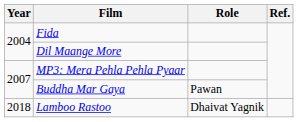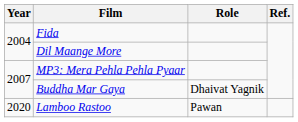 <table class="wikitable sortable">
 <tr>
 <th>Year</th>
 <th>Film</th>
 <th>Role</th>
 <th>Ref.</th>
 </tr>
 <tr>
 <td rowspan="2">2004</td>
 <td><em><a href='#'>Fida</a></em></td>
 <td></td>
 <td rowspan="4"></td>
 </tr>
 <tr>
 <td><em><a href='#'>Dil Maange More</a></em></td>
 <td></td>
 </tr>
 <tr>
 <td rowspan="2">2007</td>
 <td><em><a href='#'>MP3: Mera Pehla Pehla Pyaar</a></em></td>
 <td></td>
 </tr>
 <tr>
 <td><em><a href='#'>Buddha Mar Gaya</a></em></td>
-<td>Pawan</td>
+<td>Dhaivat Yagnik</td>
 </tr>
 <tr>
-<td>2018</td>
+<td>2020</td>
 <td><em><a href='#'>Lamboo Rastoo</a></em></td>
-<td>Dhaivat Yagnik</td>
+<td>Pawan</td>
 <td></td>
 </tr>
 </table>
